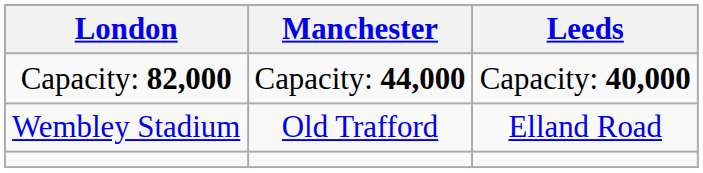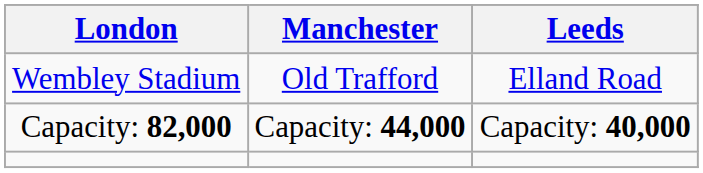 <table class="wikitable" style="text-align:center">
 <tr>
 <th><a href='#'>London</a></th>
 <th><a href='#'>Manchester</a></th>
 <th><a href='#'>Leeds</a></th>
 </tr>
 <tr>
+<td><a href='#'>Wembley Stadium</a></td>
+<td><a href='#'>Old Trafford</a></td>
+<td><a href='#'>Elland Road</a></td>
+</tr>
+<tr>
 <td>Capacity: <strong>82,000</strong></td>
 <td>Capacity: <strong>44,000</strong></td>
 <td>Capacity: <strong>40,000</strong></td>
-</tr>
-<tr>
-<td><a href='#'>Wembley Stadium</a></td>
-<td><a href='#'>Old Trafford</a></td>
-<td><a href='#'>Elland Road</a></td>
 </tr>
 <tr>
 <td></td>
 <td></td>
 <td></td>
 </tr>
 </table>
